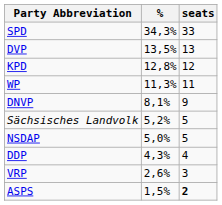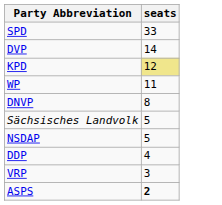 <table class="wikitable">
 <tr>
 <th>Party Abbreviation</th>
-<th>%</th>
 <th>seats</th>
 </tr>
 <tr>
 <td><a href='#'>SPD</a></td>
-<td>34,3%</td>
 <td>33</td>
 </tr>
 <tr>
 <td><a href='#'>DVP</a></td>
-<td>13,5%</td>
-<td>13</td>
+<td>14</td>
 </tr>
 <tr>
 <td><a href='#'>KPD</a></td>
-<td>12,8%</td>
-<td>12</td>
+<td style="background: khaki;">12</td>
 </tr>
 <tr>
 <td><a href='#'>WP</a></td>
-<td>11,3%</td>
 <td>11</td>
 </tr>
 <tr>
 <td><a href='#'>DNVP</a></td>
-<td>8,1%</td>
-<td>9</td>
+<td>8</td>
 </tr>
 <tr>
 <td><em>Sächsisches Landvolk</em></td>
-<td>5,2%</td>
 <td>5</td>
 </tr>
 <tr>
 <td><a href='#'>NSDAP</a></td>
-<td>5,0%</td>
 <td>5</td>
 </tr>
 <tr>
 <td><a href='#'>DDP</a></td>
-<td>4,3%</td>
 <td>4</td>
 </tr>
 <tr>
 <td><a href='#'>VRP</a></td>
-<td>2,6%</td>
 <td>3</td>
 </tr>
 <tr>
 <td><a href='#'>ASPS</a></td>
-<td>1,5%</td>
 <td><strong>2</strong></td>
 </tr>
 </table>
